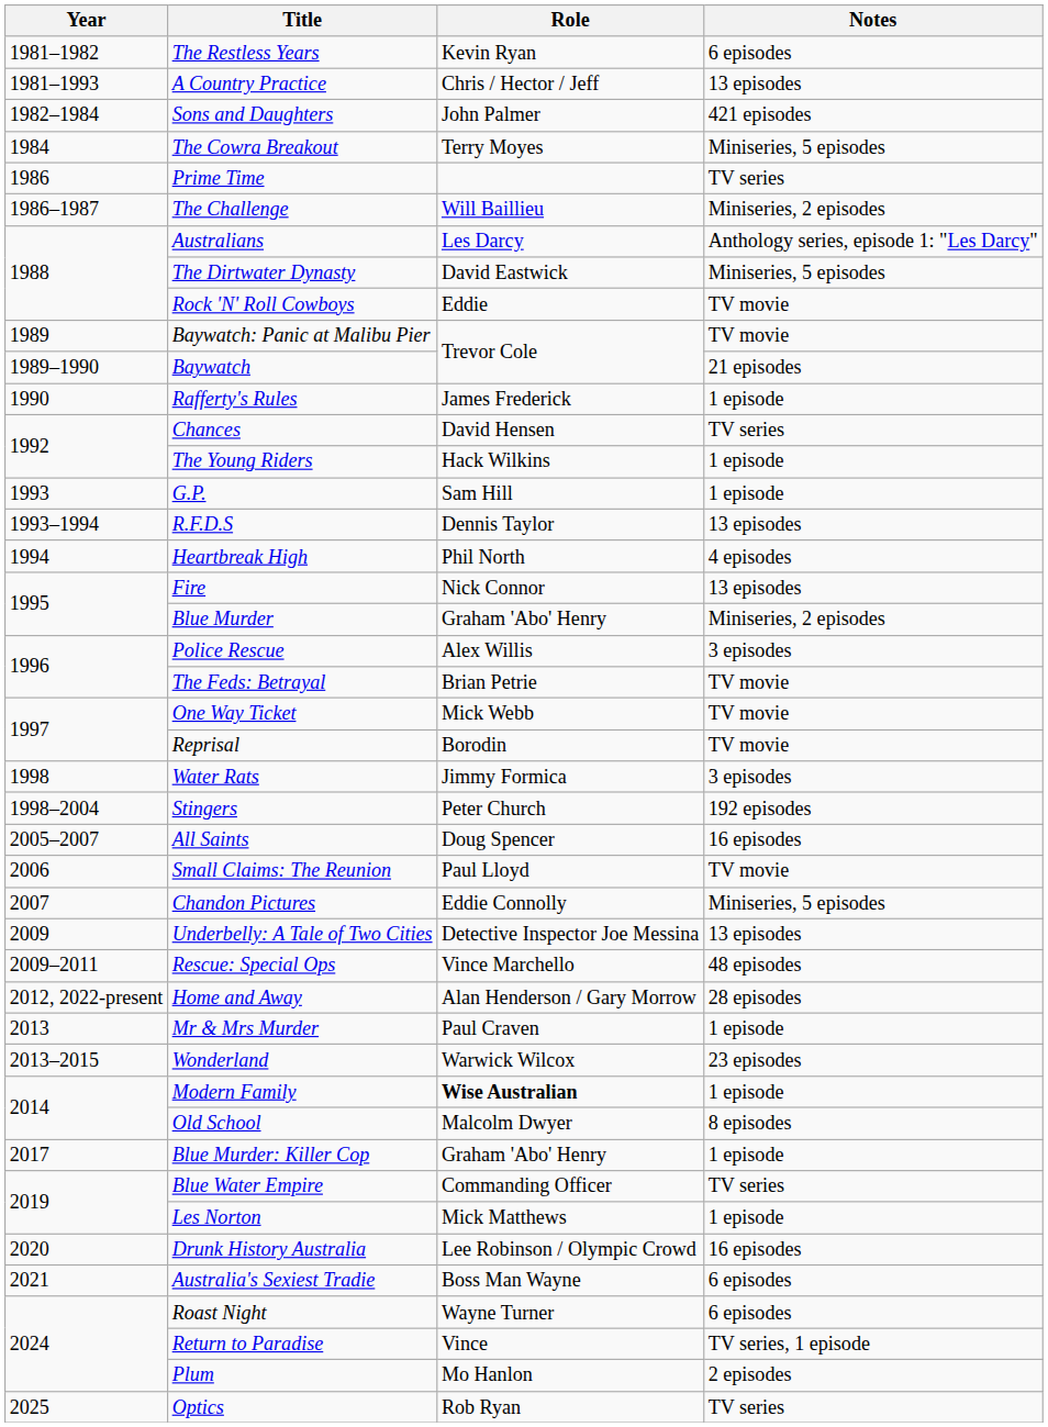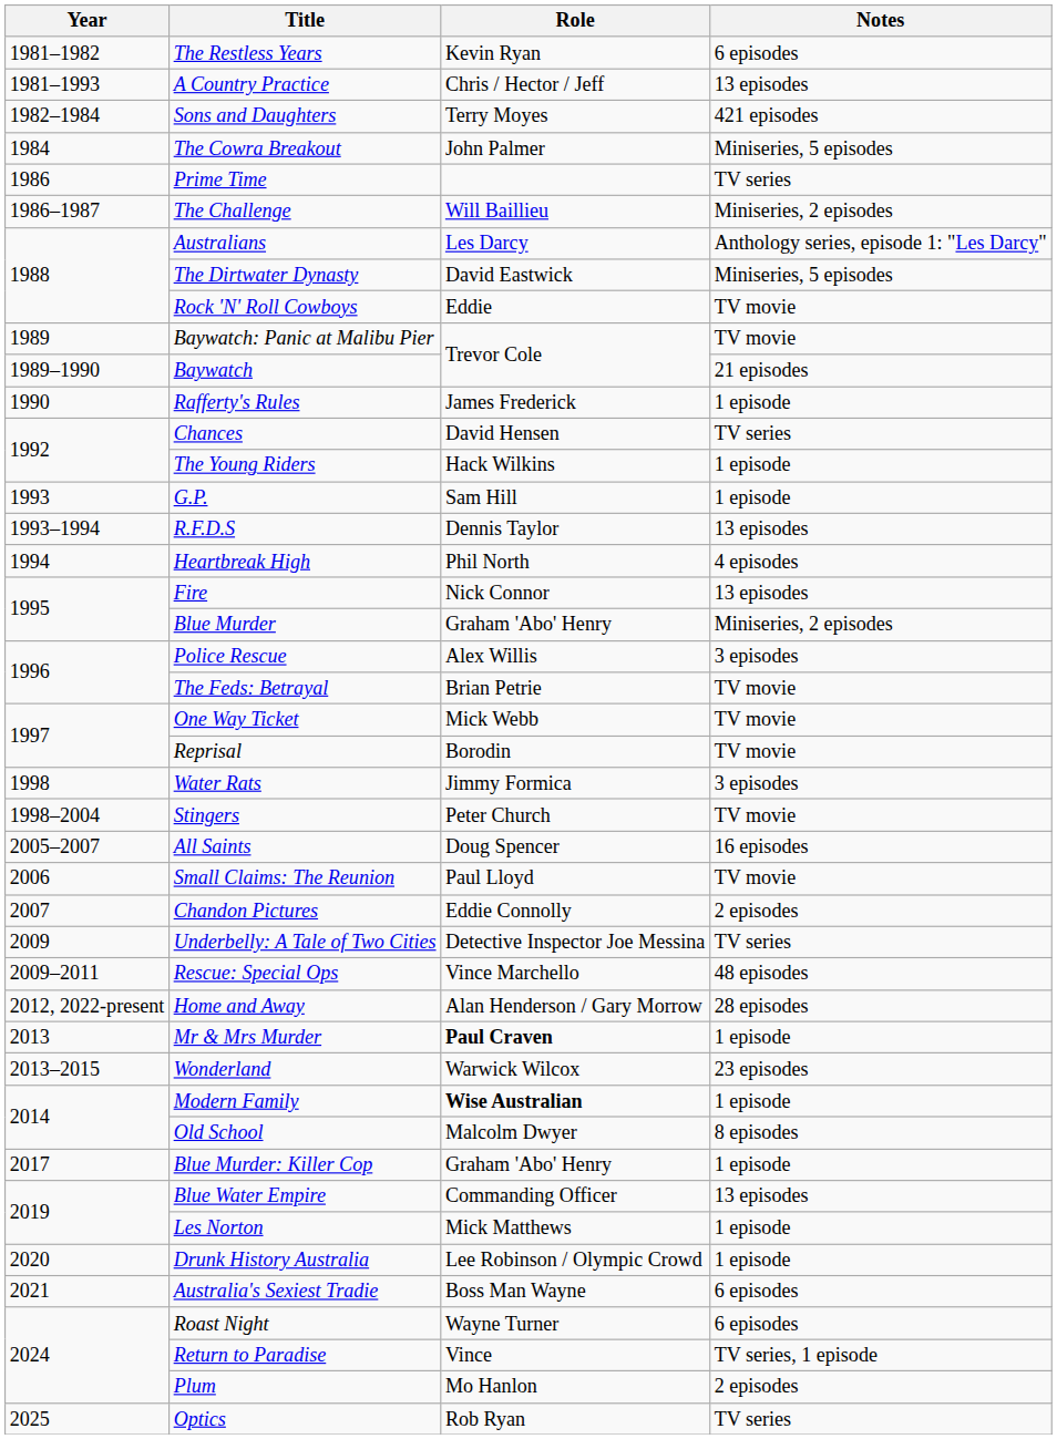 <table class="wikitable sortable">
 <tr>
 <th>Year</th>
 <th>Title</th>
 <th>Role</th>
 <th>Notes</th>
 </tr>
 <tr>
 <td>1981–1982</td>
 <td><em><a href='#'>The Restless Years</a></em></td>
 <td>Kevin Ryan</td>
 <td>6 episodes</td>
 </tr>
 <tr>
 <td>1981–1993</td>
 <td><em><a href='#'>A Country Practice</a></em></td>
 <td>Chris / Hector / Jeff</td>
 <td>13 episodes</td>
 </tr>
 <tr>
 <td>1982–1984</td>
 <td><em><a href='#'>Sons and Daughters</a></em></td>
-<td>John Palmer</td>
+<td>Terry Moyes</td>
 <td>421 episodes</td>
 </tr>
 <tr>
 <td>1984</td>
 <td><em><a href='#'>The Cowra Breakout</a></em></td>
-<td>Terry Moyes</td>
+<td>John Palmer</td>
 <td>Miniseries, 5 episodes</td>
 </tr>
 <tr>
 <td>1986</td>
 <td><em><a href='#'>Prime Time</a></em></td>
 <td></td>
 <td>TV series</td>
 </tr>
 <tr>
 <td>1986–1987</td>
 <td><em><a href='#'>The Challenge</a></em></td>
 <td><a href='#'>Will Baillieu</a></td>
 <td>Miniseries, 2 episodes</td>
 </tr>
 <tr>
 <td rowspan="3">1988</td>
 <td><em><a href='#'>Australians</a></em></td>
 <td><a href='#'>Les Darcy</a></td>
 <td>Anthology series, episode 1: "<a href='#'>Les Darcy</a>"</td>
 </tr>
 <tr>
 <td><em><a href='#'>The Dirtwater Dynasty</a></em></td>
 <td>David Eastwick</td>
 <td>Miniseries, 5 episodes</td>
 </tr>
 <tr>
 <td><em><a href='#'>Rock 'N' Roll Cowboys</a></em></td>
 <td>Eddie</td>
 <td>TV movie</td>
 </tr>
 <tr>
 <td>1989</td>
 <td><em>Baywatch: Panic at Malibu Pier</em></td>
 <td rowspan="2">Trevor Cole</td>
 <td>TV movie</td>
 </tr>
 <tr>
 <td>1989–1990</td>
 <td><em><a href='#'>Baywatch</a></em></td>
 <td>21 episodes</td>
 </tr>
 <tr>
 <td>1990</td>
 <td><em><a href='#'>Rafferty's Rules</a></em></td>
 <td>James Frederick</td>
 <td>1 episode</td>
 </tr>
 <tr>
 <td rowspan="2">1992</td>
 <td><em><a href='#'>Chances</a></em></td>
 <td>David Hensen</td>
 <td>TV series</td>
 </tr>
 <tr>
 <td><em><a href='#'>The Young Riders</a></em></td>
 <td>Hack Wilkins</td>
 <td>1 episode</td>
 </tr>
 <tr>
 <td>1993</td>
 <td><em><a href='#'>G.P.</a></em></td>
 <td>Sam Hill</td>
 <td>1 episode</td>
 </tr>
 <tr>
 <td>1993–1994</td>
 <td><em><a href='#'>R.F.D.S</a></em></td>
 <td>Dennis Taylor</td>
 <td>13 episodes</td>
 </tr>
 <tr>
 <td>1994</td>
 <td><em><a href='#'>Heartbreak High</a></em></td>
 <td>Phil North</td>
 <td>4 episodes</td>
 </tr>
 <tr>
 <td rowspan="2">1995</td>
 <td><em><a href='#'>Fire</a></em></td>
 <td>Nick Connor</td>
 <td>13 episodes</td>
 </tr>
 <tr>
 <td><em><a href='#'>Blue Murder</a></em></td>
 <td>Graham 'Abo' Henry</td>
 <td>Miniseries, 2 episodes</td>
 </tr>
 <tr>
 <td rowspan="2">1996</td>
 <td><em><a href='#'>Police Rescue</a></em></td>
 <td>Alex Willis</td>
 <td>3 episodes</td>
 </tr>
 <tr>
 <td><em><a href='#'>The Feds: Betrayal</a></em></td>
 <td>Brian Petrie</td>
 <td>TV movie</td>
 </tr>
 <tr>
 <td rowspan="2">1997</td>
 <td><em><a href='#'>One Way Ticket</a></em></td>
 <td>Mick Webb</td>
 <td>TV movie</td>
 </tr>
 <tr>
 <td><em>Reprisal</em></td>
 <td>Borodin</td>
 <td>TV movie</td>
 </tr>
 <tr>
 <td>1998</td>
 <td><em><a href='#'>Water Rats</a></em></td>
 <td>Jimmy Formica</td>
 <td>3 episodes</td>
 </tr>
 <tr>
 <td>1998–2004</td>
 <td><em><a href='#'>Stingers</a></em></td>
 <td>Peter Church</td>
-<td>192 episodes</td>
+<td>TV movie</td>
 </tr>
 <tr>
 <td>2005–2007</td>
 <td><em><a href='#'>All Saints</a></em></td>
 <td>Doug Spencer</td>
 <td>16 episodes</td>
 </tr>
 <tr>
 <td>2006</td>
 <td><em><a href='#'>Small Claims: The Reunion</a></em></td>
 <td>Paul Lloyd</td>
 <td>TV movie</td>
 </tr>
 <tr>
 <td>2007</td>
 <td><em><a href='#'>Chandon Pictures</a></em></td>
 <td>Eddie Connolly</td>
-<td>Miniseries, 5 episodes</td>
+<td>2 episodes</td>
 </tr>
 <tr>
 <td>2009</td>
 <td><em><a href='#'>Underbelly: A Tale of Two Cities</a></em></td>
 <td>Detective Inspector Joe Messina</td>
-<td>13 episodes</td>
+<td>TV series</td>
 </tr>
 <tr>
 <td>2009–2011</td>
 <td><em><a href='#'>Rescue: Special Ops</a></em></td>
 <td>Vince Marchello</td>
 <td>48 episodes</td>
 </tr>
 <tr>
 <td>2012, 2022-present</td>
 <td><em><a href='#'>Home and Away</a></em></td>
 <td>Alan Henderson / Gary Morrow</td>
 <td>28 episodes</td>
 </tr>
 <tr>
 <td>2013</td>
 <td><em><a href='#'>Mr & Mrs Murder</a></em></td>
-<td>Paul Craven</td>
+<td><strong>Paul Craven</strong></td>
 <td>1 episode</td>
 </tr>
 <tr>
 <td>2013–2015</td>
 <td><em><a href='#'>Wonderland</a></em></td>
 <td>Warwick Wilcox</td>
 <td>23 episodes</td>
 </tr>
 <tr>
 <td rowspan="2">2014</td>
 <td><em><a href='#'>Modern Family</a></em></td>
 <td><strong>Wise Australian</strong></td>
 <td>1 episode</td>
 </tr>
 <tr>
 <td><em><a href='#'>Old School</a></em></td>
 <td>Malcolm Dwyer</td>
 <td>8 episodes</td>
 </tr>
 <tr>
 <td>2017</td>
 <td><em><a href='#'>Blue Murder: Killer Cop</a></em></td>
 <td>Graham 'Abo' Henry</td>
 <td>1 episode</td>
 </tr>
 <tr>
 <td rowspan="2">2019</td>
 <td><em><a href='#'>Blue Water Empire</a></em></td>
 <td>Commanding Officer</td>
-<td>TV series</td>
+<td>13 episodes</td>
 </tr>
 <tr>
 <td><em><a href='#'>Les Norton</a></em></td>
 <td>Mick Matthews</td>
 <td>1 episode</td>
 </tr>
 <tr>
 <td>2020</td>
 <td><em><a href='#'>Drunk History Australia</a></em></td>
 <td>Lee Robinson / Olympic Crowd</td>
-<td>16 episodes</td>
+<td>1 episode</td>
 </tr>
 <tr>
 <td>2021</td>
 <td><em><a href='#'>Australia's Sexiest Tradie</a></em></td>
 <td>Boss Man Wayne</td>
 <td>6 episodes</td>
 </tr>
 <tr>
 <td rowspan="3">2024</td>
 <td><em>Roast Night</em></td>
 <td>Wayne Turner</td>
 <td>6 episodes</td>
 </tr>
 <tr>
 <td><em><a href='#'>Return to Paradise</a></em></td>
 <td>Vince</td>
 <td>TV series, 1 episode</td>
 </tr>
 <tr>
 <td><em><a href='#'>Plum</a></em></td>
 <td>Mo Hanlon</td>
 <td>2 episodes</td>
 </tr>
 <tr>
 <td>2025</td>
 <td><em><a href='#'>Optics</a></em></td>
 <td>Rob Ryan</td>
 <td>TV series</td>
 </tr>
 </table>
